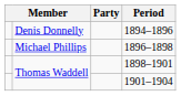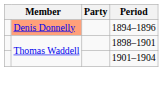 <table class="wikitable">
 <tr>
 <th colspan="2">Member</th>
 <th>Party</th>
 <th>Period</th>
 </tr>
 <tr>
 <td> </td>
-<td><a href='#'>Denis Donnelly</a></td>
+<td style="background: lightsalmon;"><a href='#'>Denis Donnelly</a></td>
 <td></td>
 <td>1894–1896</td>
-</tr>
-<tr>
-<td> </td>
-<td><a href='#'>Michael Phillips</a></td>
-<td></td>
-<td>1896–1898</td>
 </tr>
 <tr>
 <td> </td>
 <td rowspan="2"><a href='#'>Thomas Waddell</a></td>
 <td></td>
 <td>1898–1901</td>
 </tr>
 <tr>
 <td> </td>
 <td></td>
 <td>1901–1904</td>
 </tr>
 </table>
